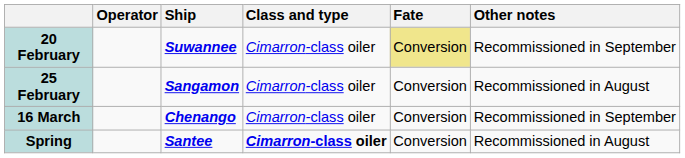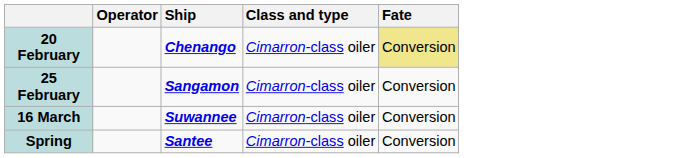 <table class="wikitable">
 <tr>
 <th width="90"></th>
 <th style="text-align: left;">Operator</th>
 <th style="text-align: left;">Ship</th>
 <th style="text-align: left;">Class and type</th>
 <th style="text-align: left;">Fate</th>
-<th style="text-align: left;">Other notes</th>
 </tr>
 <tr>
 <th style="background: #bbdddd;">20 February</th>
 <td></td>
-<td><a href='#'><strong><em>Suwannee</em></strong></a></td>
+<td><a href='#'><strong><em>Chenango</em></strong></a></td>
 <td><a href='#'><em>Cimarron</em>-class</a> oiler</td>
 <td style="background: khaki;">Conversion</td>
-<td>Recommissioned in September</td>
 </tr>
 <tr>
 <th style="background: #bbdddd;">25 February</th>
 <td></td>
 <td><a href='#'><strong><em>Sangamon</em></strong></a></td>
 <td><a href='#'><em>Cimarron</em>-class</a> oiler</td>
 <td>Conversion</td>
-<td>Recommissioned in August</td>
 </tr>
 <tr>
 <th style="background: #bbdddd;">16 March</th>
 <td></td>
-<td><a href='#'><strong><em>Chenango</em></strong></a></td>
+<td><a href='#'><strong><em>Suwannee</em></strong></a></td>
 <td><a href='#'><em>Cimarron</em>-class</a> oiler</td>
 <td>Conversion</td>
-<td>Recommissioned in September</td>
 </tr>
 <tr>
 <th style="background: #bbdddd;">Spring</th>
 <td></td>
 <td><a href='#'><strong><em>Santee</em></strong></a></td>
-<td><strong><a href='#'><em>Cimarron</em>-class</a> oiler</strong></td>
+<td><a href='#'><em>Cimarron</em>-class</a> oiler</td>
 <td>Conversion</td>
-<td>Recommissioned in August</td>
 </tr>
 </table>
